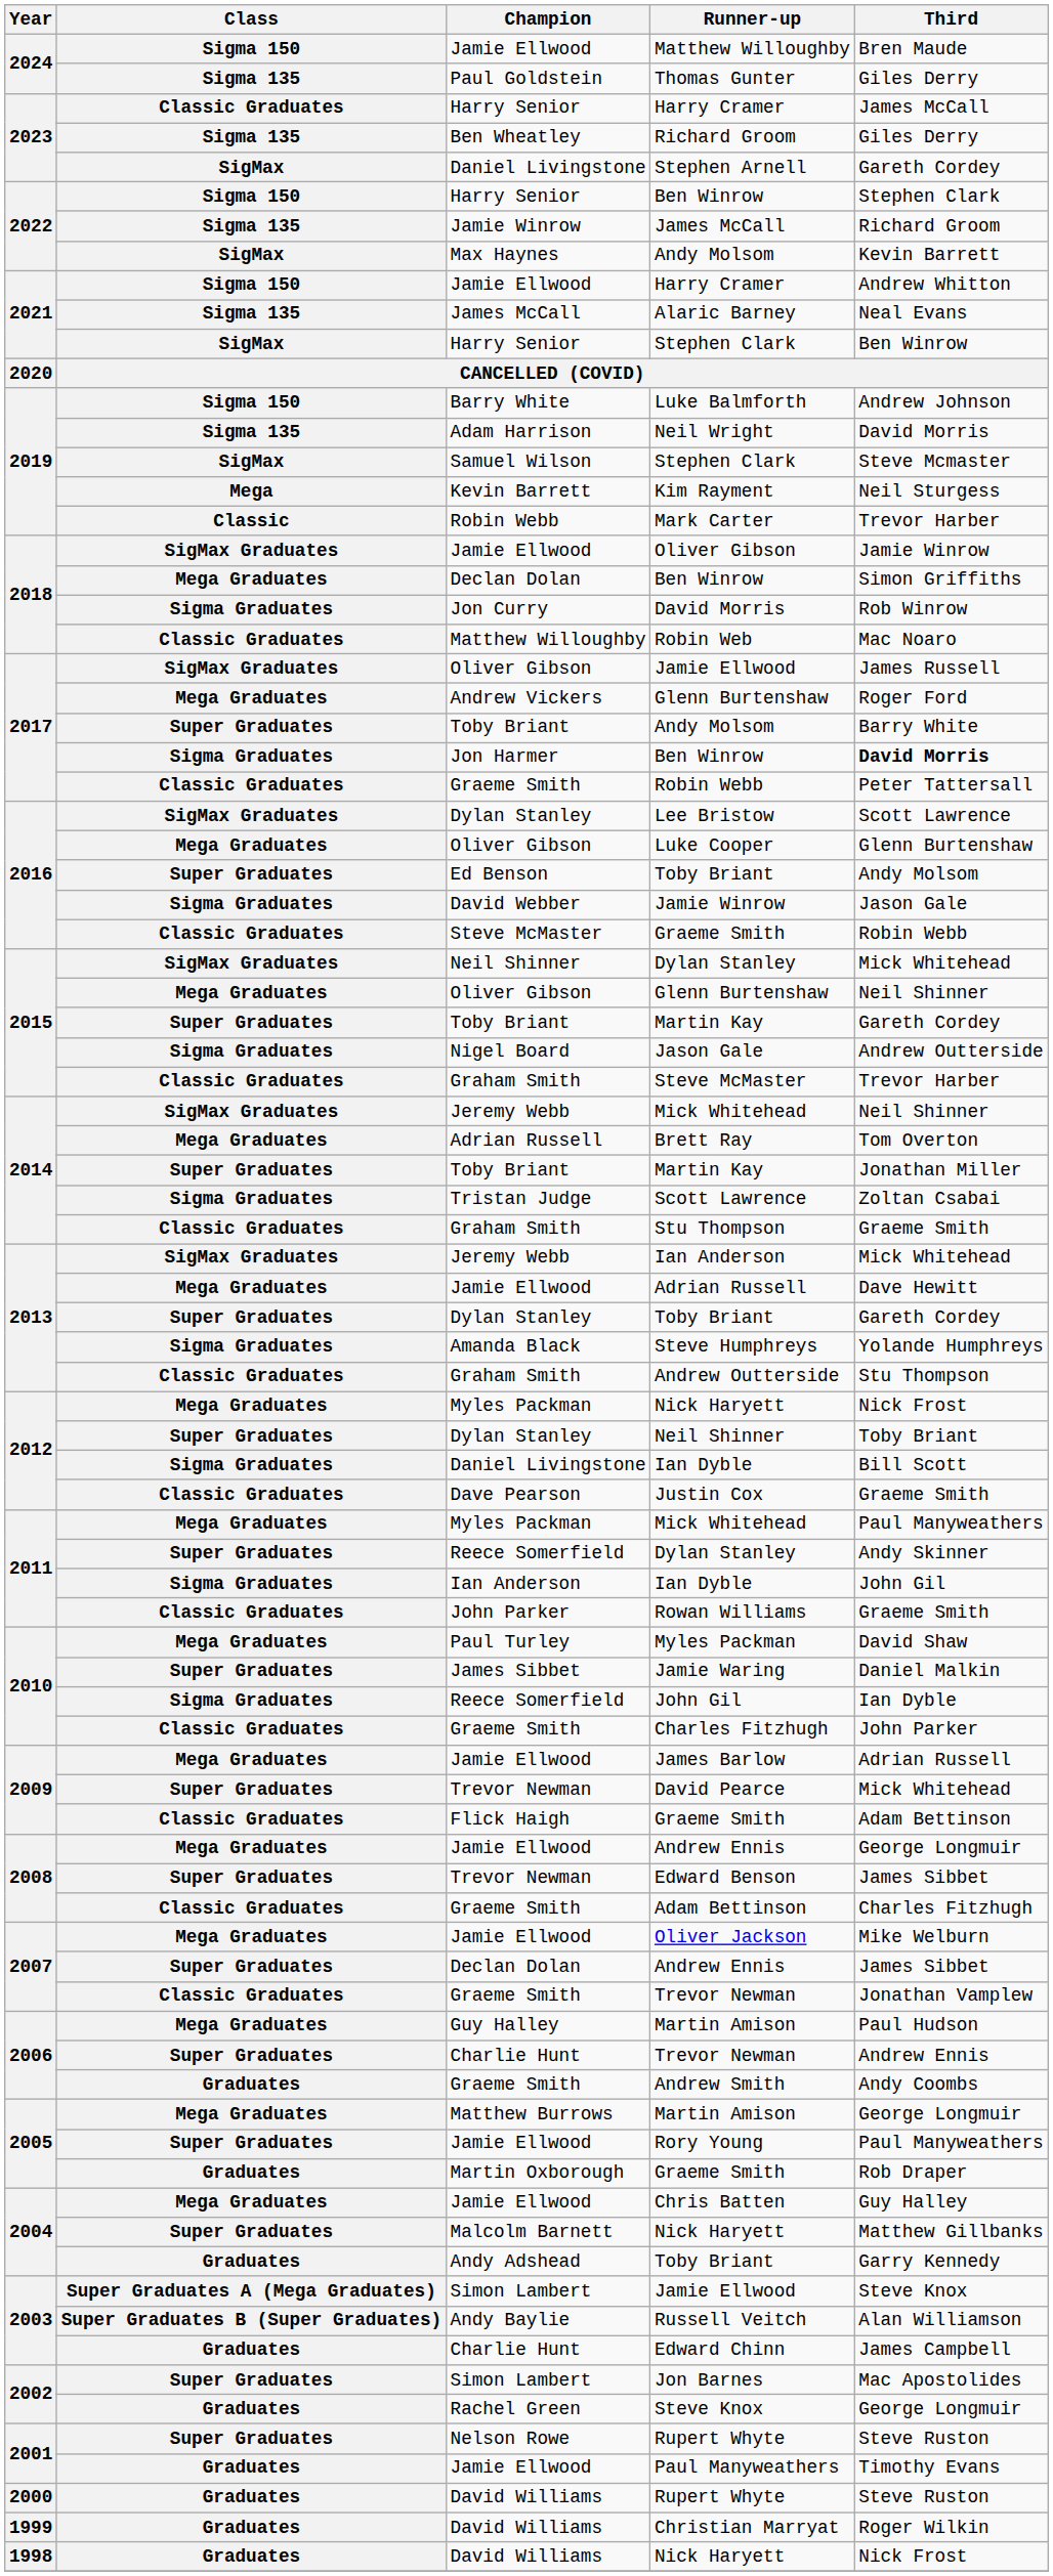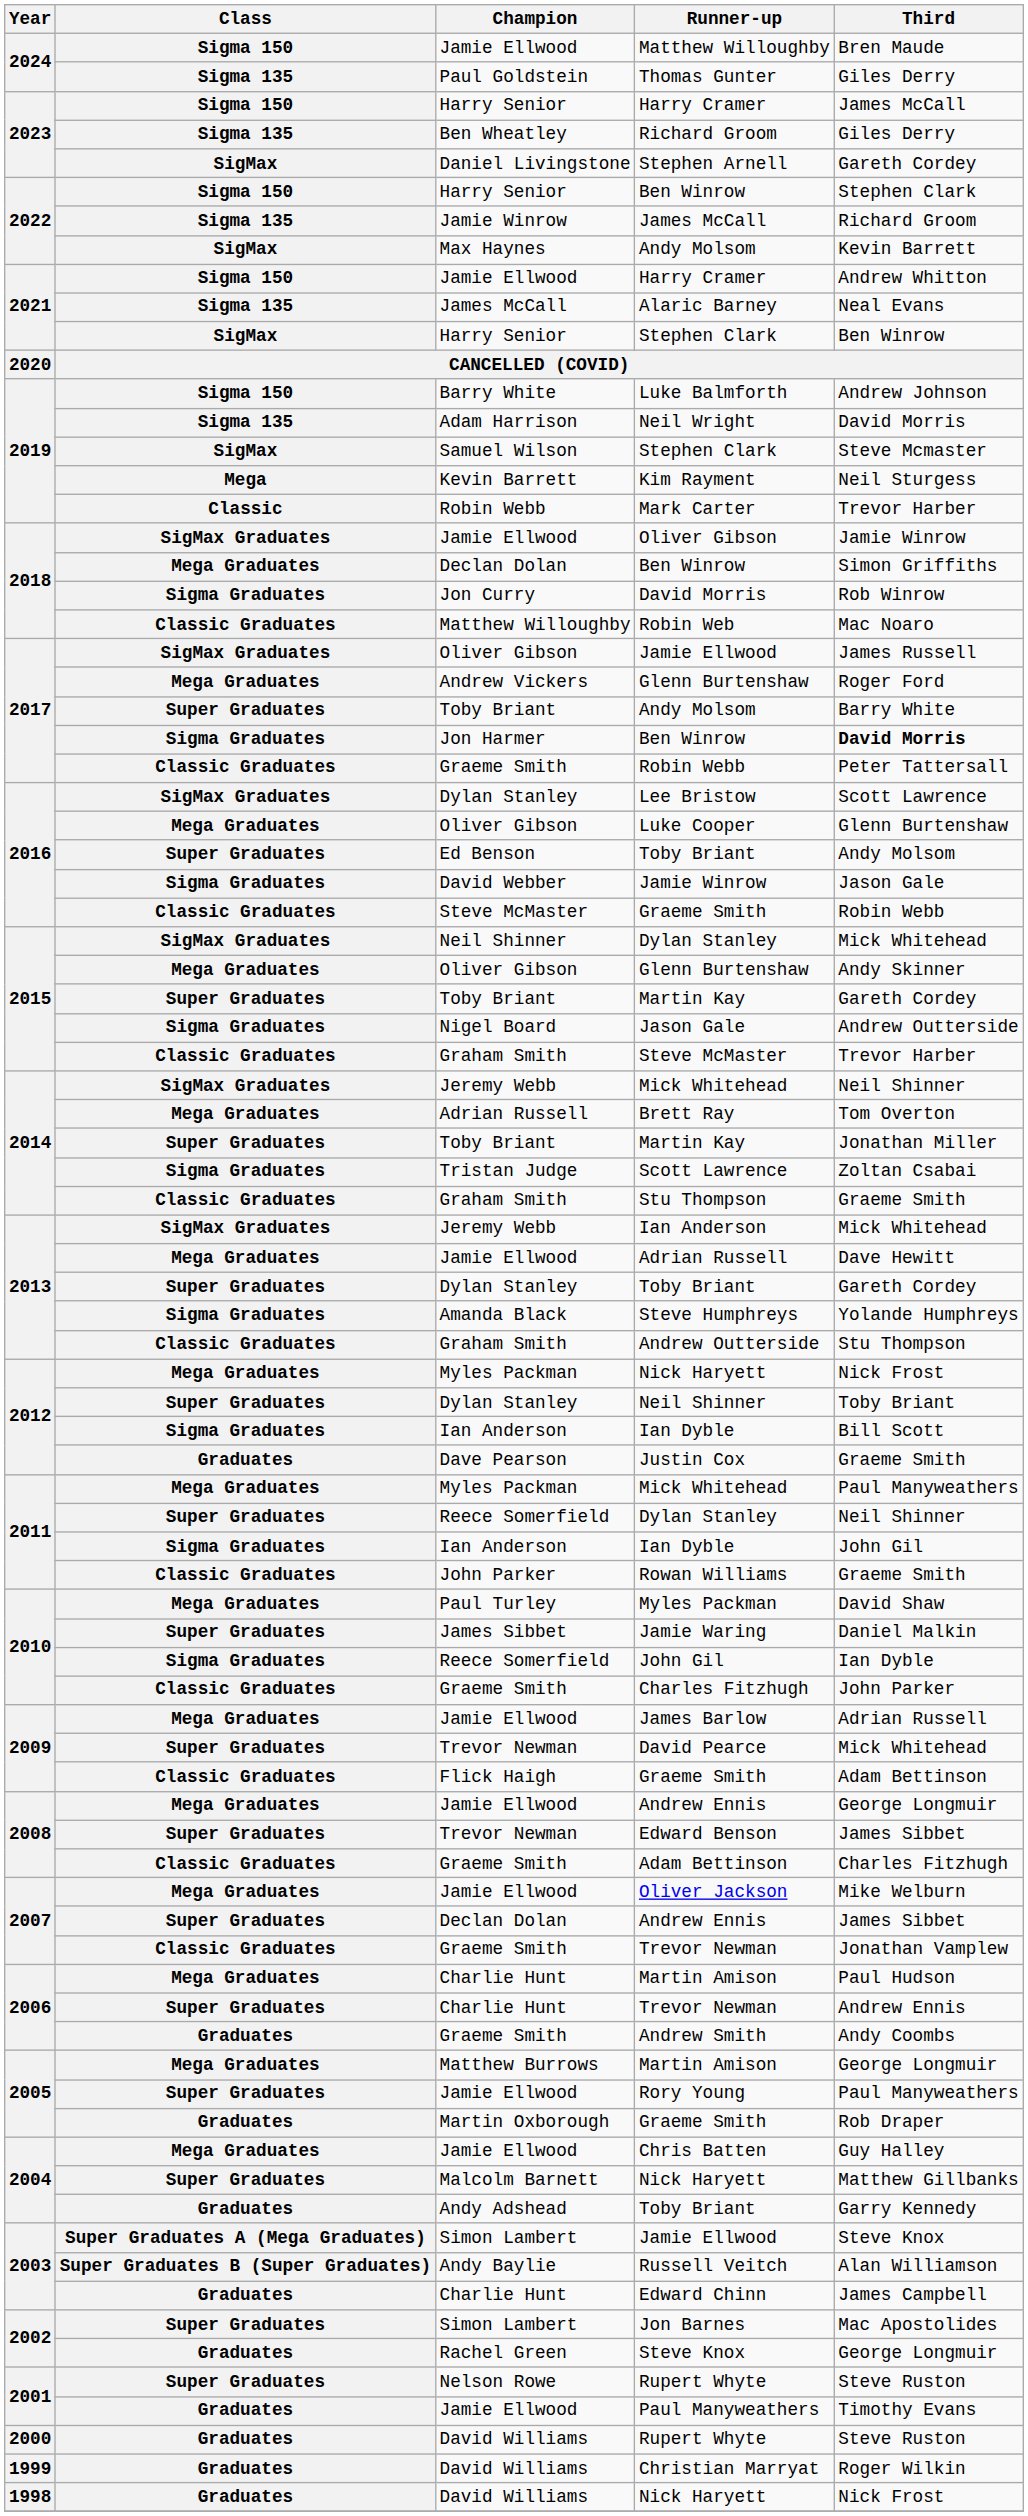 <table class="wikitable">
 <tr>
 <th>Year</th>
 <th>Class</th>
 <th>Champion</th>
 <th>Runner-up</th>
 <th>Third</th>
 </tr>
 <tr>
 <th rowspan=2>2024</th>
 <th>Sigma 150</th>
 <td>Jamie Ellwood</td>
 <td>Matthew Willoughby</td>
 <td>Bren Maude</td>
 </tr>
 <tr>
 <th>Sigma 135</th>
 <td>Paul Goldstein</td>
 <td>Thomas Gunter</td>
 <td>Giles Derry</td>
 </tr>
 <tr>
 <th rowspan=3>2023</th>
-<th>Classic Graduates</th>
+<th>Sigma 150</th>
 <td>Harry Senior</td>
 <td>Harry Cramer</td>
 <td>James McCall</td>
 </tr>
 <tr>
 <th>Sigma 135</th>
 <td>Ben Wheatley</td>
 <td>Richard Groom</td>
 <td>Giles Derry</td>
 </tr>
 <tr>
 <th>SigMax</th>
 <td>Daniel Livingstone</td>
 <td>Stephen Arnell</td>
 <td>Gareth Cordey</td>
 </tr>
 <tr>
 <th rowspan=3>2022</th>
 <th>Sigma 150</th>
 <td>Harry Senior</td>
 <td>Ben Winrow</td>
 <td>Stephen Clark</td>
 </tr>
 <tr>
 <th>Sigma 135</th>
 <td>Jamie Winrow</td>
 <td>James McCall</td>
 <td>Richard Groom</td>
 </tr>
 <tr>
 <th>SigMax</th>
 <td>Max Haynes</td>
 <td>Andy Molsom</td>
 <td>Kevin Barrett</td>
 </tr>
 <tr>
 <th rowspan=3>2021</th>
 <th>Sigma 150</th>
 <td>Jamie Ellwood</td>
 <td>Harry Cramer</td>
 <td>Andrew Whitton</td>
 </tr>
 <tr>
 <th>Sigma 135</th>
 <td>James McCall</td>
 <td>Alaric Barney</td>
 <td>Neal Evans</td>
 </tr>
 <tr>
 <th>SigMax</th>
 <td>Harry Senior</td>
 <td>Stephen Clark</td>
 <td>Ben Winrow</td>
 </tr>
 <tr>
 <th rowspan=1>2020</th>
 <th colspan=4>CANCELLED (COVID)</th>
 </tr>
 <tr>
 <th rowspan=5>2019</th>
 <th>Sigma 150</th>
 <td>Barry White</td>
 <td>Luke Balmforth</td>
 <td>Andrew Johnson</td>
 </tr>
 <tr>
 <th>Sigma 135</th>
 <td>Adam Harrison</td>
 <td>Neil Wright</td>
 <td>David Morris</td>
 </tr>
 <tr>
 <th>SigMax</th>
 <td>Samuel Wilson</td>
 <td>Stephen Clark</td>
 <td>Steve Mcmaster</td>
 </tr>
 <tr>
 <th>Mega</th>
 <td>Kevin Barrett</td>
 <td>Kim Rayment</td>
 <td>Neil Sturgess</td>
 </tr>
 <tr>
 <th>Classic</th>
 <td>Robin Webb</td>
 <td>Mark Carter</td>
 <td>Trevor Harber</td>
 </tr>
 <tr>
 <th rowspan=4>2018</th>
 <th>SigMax Graduates</th>
 <td>Jamie Ellwood</td>
 <td>Oliver Gibson</td>
 <td>Jamie Winrow</td>
 </tr>
 <tr>
 <th>Mega Graduates</th>
 <td>Declan Dolan</td>
 <td>Ben Winrow</td>
 <td>Simon Griffiths</td>
 </tr>
 <tr>
 <th>Sigma Graduates</th>
 <td>Jon Curry</td>
 <td>David Morris</td>
 <td>Rob Winrow</td>
 </tr>
 <tr>
 <th>Classic Graduates</th>
 <td>Matthew Willoughby</td>
 <td>Robin Web</td>
 <td>Mac Noaro</td>
 </tr>
 <tr>
 <th rowspan=5>2017</th>
 <th>SigMax Graduates</th>
 <td>Oliver Gibson</td>
 <td>Jamie Ellwood</td>
 <td>James Russell</td>
 </tr>
 <tr>
 <th>Mega Graduates</th>
 <td>Andrew Vickers</td>
 <td>Glenn Burtenshaw</td>
 <td>Roger Ford</td>
 </tr>
 <tr>
 <th>Super Graduates</th>
 <td>Toby Briant</td>
 <td>Andy Molsom</td>
 <td>Barry White</td>
 </tr>
 <tr>
 <th>Sigma Graduates</th>
 <td>Jon Harmer</td>
 <td>Ben Winrow</td>
 <td><strong>David Morris</strong></td>
 </tr>
 <tr>
 <th>Classic Graduates</th>
 <td>Graeme Smith</td>
 <td>Robin Webb</td>
 <td>Peter Tattersall</td>
 </tr>
 <tr>
 <th rowspan=5>2016</th>
 <th>SigMax Graduates</th>
 <td>Dylan Stanley</td>
 <td>Lee Bristow</td>
 <td>Scott Lawrence</td>
 </tr>
 <tr>
 <th>Mega Graduates</th>
 <td>Oliver Gibson</td>
 <td>Luke Cooper</td>
 <td>Glenn Burtenshaw</td>
 </tr>
 <tr>
 <th>Super Graduates</th>
 <td>Ed Benson</td>
 <td>Toby Briant</td>
 <td>Andy Molsom</td>
 </tr>
 <tr>
 <th>Sigma Graduates</th>
 <td>David Webber</td>
 <td>Jamie Winrow</td>
 <td>Jason Gale</td>
 </tr>
 <tr>
 <th>Classic Graduates</th>
 <td>Steve McMaster</td>
 <td>Graeme Smith</td>
 <td>Robin Webb</td>
 </tr>
 <tr>
 <th rowspan=5>2015</th>
 <th>SigMax Graduates</th>
 <td>Neil Shinner</td>
 <td>Dylan Stanley</td>
 <td>Mick Whitehead</td>
 </tr>
 <tr>
 <th>Mega Graduates</th>
 <td>Oliver Gibson</td>
 <td>Glenn Burtenshaw</td>
-<td>Neil Shinner</td>
+<td>Andy Skinner</td>
 </tr>
 <tr>
 <th>Super Graduates</th>
 <td>Toby Briant</td>
 <td>Martin Kay</td>
 <td>Gareth Cordey</td>
 </tr>
 <tr>
 <th>Sigma Graduates</th>
 <td>Nigel Board</td>
 <td>Jason Gale</td>
 <td>Andrew Outterside</td>
 </tr>
 <tr>
 <th>Classic Graduates</th>
 <td>Graham Smith</td>
 <td>Steve McMaster</td>
 <td>Trevor Harber</td>
 </tr>
 <tr>
 <th rowspan=5>2014</th>
 <th>SigMax Graduates</th>
 <td>Jeremy Webb</td>
 <td>Mick Whitehead</td>
 <td>Neil Shinner</td>
 </tr>
 <tr>
 <th>Mega Graduates</th>
 <td>Adrian Russell</td>
 <td>Brett Ray</td>
 <td>Tom Overton</td>
 </tr>
 <tr>
 <th>Super Graduates</th>
 <td>Toby Briant</td>
 <td>Martin Kay</td>
 <td>Jonathan Miller</td>
 </tr>
 <tr>
 <th>Sigma Graduates</th>
 <td>Tristan Judge</td>
 <td>Scott Lawrence</td>
 <td>Zoltan Csabai</td>
 </tr>
 <tr>
 <th>Classic Graduates</th>
 <td>Graham Smith</td>
 <td>Stu Thompson</td>
 <td>Graeme Smith</td>
 </tr>
 <tr>
 <th rowspan=5>2013</th>
 <th>SigMax Graduates</th>
 <td>Jeremy Webb</td>
 <td>Ian Anderson</td>
 <td>Mick Whitehead</td>
 </tr>
 <tr>
 <th>Mega Graduates</th>
 <td>Jamie Ellwood</td>
 <td>Adrian Russell</td>
 <td>Dave Hewitt</td>
 </tr>
 <tr>
 <th>Super Graduates</th>
 <td>Dylan Stanley</td>
 <td>Toby Briant</td>
 <td>Gareth Cordey</td>
 </tr>
 <tr>
 <th>Sigma Graduates</th>
 <td>Amanda Black</td>
 <td>Steve Humphreys</td>
 <td>Yolande Humphreys</td>
 </tr>
 <tr>
 <th>Classic Graduates</th>
 <td>Graham Smith</td>
 <td>Andrew Outterside</td>
 <td>Stu Thompson</td>
 </tr>
 <tr>
 <th rowspan=4>2012</th>
 <th>Mega Graduates</th>
 <td>Myles Packman</td>
 <td>Nick Haryett</td>
 <td>Nick Frost</td>
 </tr>
 <tr>
 <th>Super Graduates</th>
 <td>Dylan Stanley</td>
 <td>Neil Shinner</td>
 <td>Toby Briant</td>
 </tr>
 <tr>
 <th>Sigma Graduates</th>
-<td>Daniel Livingstone</td>
+<td>Ian Anderson</td>
 <td>Ian Dyble</td>
 <td>Bill Scott</td>
 </tr>
 <tr>
-<th>Classic Graduates</th>
+<th>Graduates</th>
 <td>Dave Pearson</td>
 <td>Justin Cox</td>
 <td>Graeme Smith</td>
 </tr>
 <tr>
 <th rowspan=4>2011</th>
 <th>Mega Graduates</th>
 <td>Myles Packman</td>
 <td>Mick Whitehead</td>
 <td>Paul Manyweathers</td>
 </tr>
 <tr>
 <th>Super Graduates</th>
 <td>Reece Somerfield</td>
 <td>Dylan Stanley</td>
-<td>Andy Skinner</td>
+<td>Neil Shinner</td>
 </tr>
 <tr>
 <th>Sigma Graduates</th>
 <td>Ian Anderson</td>
 <td>Ian Dyble</td>
 <td>John Gil</td>
 </tr>
 <tr>
 <th>Classic Graduates</th>
 <td>John Parker</td>
 <td>Rowan Williams</td>
 <td>Graeme Smith</td>
 </tr>
 <tr>
 <th rowspan=4>2010</th>
 <th>Mega Graduates</th>
 <td>Paul Turley</td>
 <td>Myles Packman</td>
 <td>David Shaw</td>
 </tr>
 <tr>
 <th>Super Graduates</th>
 <td>James Sibbet</td>
 <td>Jamie Waring</td>
 <td>Daniel Malkin</td>
 </tr>
 <tr>
 <th>Sigma Graduates</th>
 <td>Reece Somerfield</td>
 <td>John Gil</td>
 <td>Ian Dyble</td>
 </tr>
 <tr>
 <th>Classic Graduates</th>
 <td>Graeme Smith</td>
 <td>Charles Fitzhugh</td>
 <td>John Parker</td>
 </tr>
 <tr>
 <th rowspan=3>2009</th>
 <th>Mega Graduates</th>
 <td>Jamie Ellwood</td>
 <td>James Barlow</td>
 <td>Adrian Russell</td>
 </tr>
 <tr>
 <th>Super Graduates</th>
 <td>Trevor Newman</td>
 <td>David Pearce</td>
 <td>Mick Whitehead</td>
 </tr>
 <tr>
 <th>Classic Graduates</th>
 <td>Flick Haigh</td>
 <td>Graeme Smith</td>
 <td>Adam Bettinson</td>
 </tr>
 <tr>
 <th rowspan=3>2008</th>
 <th>Mega Graduates</th>
 <td>Jamie Ellwood</td>
 <td>Andrew Ennis</td>
 <td>George Longmuir</td>
 </tr>
 <tr>
 <th>Super Graduates</th>
 <td>Trevor Newman</td>
 <td>Edward Benson</td>
 <td>James Sibbet</td>
 </tr>
 <tr>
 <th>Classic Graduates</th>
 <td>Graeme Smith</td>
 <td>Adam Bettinson</td>
 <td>Charles Fitzhugh</td>
 </tr>
 <tr>
 <th rowspan=3>2007</th>
 <th>Mega Graduates</th>
 <td>Jamie Ellwood</td>
 <td><a href='#'>Oliver Jackson</a></td>
 <td>Mike Welburn</td>
 </tr>
 <tr>
 <th>Super Graduates</th>
 <td>Declan Dolan</td>
 <td>Andrew Ennis</td>
 <td>James Sibbet</td>
 </tr>
 <tr>
 <th>Classic Graduates</th>
 <td>Graeme Smith</td>
 <td>Trevor Newman</td>
 <td>Jonathan Vamplew</td>
 </tr>
 <tr>
 <th rowspan=3>2006</th>
 <th>Mega Graduates</th>
-<td>Guy Halley</td>
+<td>Charlie Hunt</td>
 <td>Martin Amison</td>
 <td>Paul Hudson</td>
 </tr>
 <tr>
 <th>Super Graduates</th>
 <td>Charlie Hunt</td>
 <td>Trevor Newman</td>
 <td>Andrew Ennis</td>
 </tr>
 <tr>
 <th>Graduates</th>
 <td>Graeme Smith</td>
 <td>Andrew Smith</td>
 <td>Andy Coombs</td>
 </tr>
 <tr>
 <th rowspan=3>2005</th>
 <th>Mega Graduates</th>
 <td>Matthew Burrows</td>
 <td>Martin Amison</td>
 <td>George Longmuir</td>
 </tr>
 <tr>
 <th>Super Graduates</th>
 <td>Jamie Ellwood</td>
 <td>Rory Young</td>
 <td>Paul Manyweathers</td>
 </tr>
 <tr>
 <th>Graduates</th>
 <td>Martin Oxborough</td>
 <td>Graeme Smith</td>
 <td>Rob Draper</td>
 </tr>
 <tr>
 <th rowspan=3>2004</th>
 <th>Mega Graduates</th>
 <td>Jamie Ellwood</td>
 <td>Chris Batten</td>
 <td>Guy Halley</td>
 </tr>
 <tr>
 <th>Super Graduates</th>
 <td>Malcolm Barnett</td>
 <td>Nick Haryett</td>
 <td>Matthew Gillbanks</td>
 </tr>
 <tr>
 <th>Graduates</th>
 <td>Andy Adshead</td>
 <td>Toby Briant</td>
 <td>Garry Kennedy</td>
 </tr>
 <tr>
 <th rowspan=3>2003</th>
 <th>Super Graduates A (Mega Graduates)</th>
 <td>Simon Lambert</td>
 <td>Jamie Ellwood</td>
 <td>Steve Knox</td>
 </tr>
 <tr>
 <th>Super Graduates B (Super Graduates)</th>
 <td>Andy Baylie</td>
 <td>Russell Veitch</td>
 <td>Alan Williamson</td>
 </tr>
 <tr>
 <th>Graduates</th>
 <td>Charlie Hunt</td>
 <td>Edward Chinn</td>
 <td>James Campbell</td>
 </tr>
 <tr>
 <th rowspan=2>2002</th>
 <th>Super Graduates</th>
 <td>Simon Lambert</td>
 <td>Jon Barnes</td>
 <td>Mac Apostolides</td>
 </tr>
 <tr>
 <th>Graduates</th>
 <td>Rachel Green</td>
 <td>Steve Knox</td>
 <td>George Longmuir</td>
 </tr>
 <tr>
 <th rowspan=2>2001</th>
 <th>Super Graduates</th>
 <td>Nelson Rowe</td>
 <td>Rupert Whyte</td>
 <td>Steve Ruston</td>
 </tr>
 <tr>
 <th>Graduates</th>
 <td>Jamie Ellwood</td>
 <td>Paul Manyweathers</td>
 <td>Timothy Evans</td>
 </tr>
 <tr>
 <th rowspan=1>2000</th>
 <th>Graduates</th>
 <td>David Williams</td>
 <td>Rupert Whyte</td>
 <td>Steve Ruston</td>
 </tr>
 <tr>
 <th rowspan=1>1999</th>
 <th>Graduates</th>
 <td>David Williams</td>
 <td>Christian Marryat</td>
 <td>Roger Wilkin</td>
 </tr>
 <tr>
 <th rowspan=1>1998</th>
 <th>Graduates</th>
 <td>David Williams</td>
 <td>Nick Haryett</td>
 <td>Nick Frost</td>
 </tr>
 <tr>
 </tr>
 </table>
